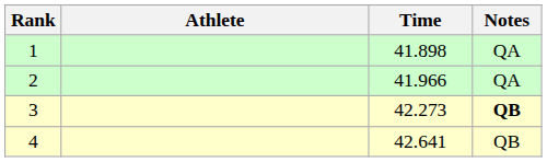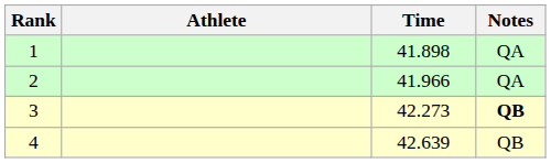 <table class=wikitable style="text-align:center">
 <tr>
 <th width=40>Rank</th>
 <th width=250>Athlete</th>
 <th width=80>Time</th>
 <th width=50>Notes</th>
 </tr>
 <tr bgcolor="ccffcc">
 <td>1</td>
 <td align=left></td>
 <td>41.898</td>
 <td>QA</td>
 </tr>
 <tr bgcolor="ccffcc">
 <td>2</td>
 <td align=left></td>
 <td>41.966</td>
 <td>QA</td>
 </tr>
 <tr bgcolor="ffffcc">
 <td>3</td>
 <td align=left></td>
 <td>42.273</td>
 <td><strong>QB</strong></td>
 </tr>
 <tr bgcolor="ffffcc">
 <td>4</td>
 <td align=left></td>
-<td>42.641</td>
+<td>42.639</td>
 <td>QB</td>
 </tr>
 </table>
